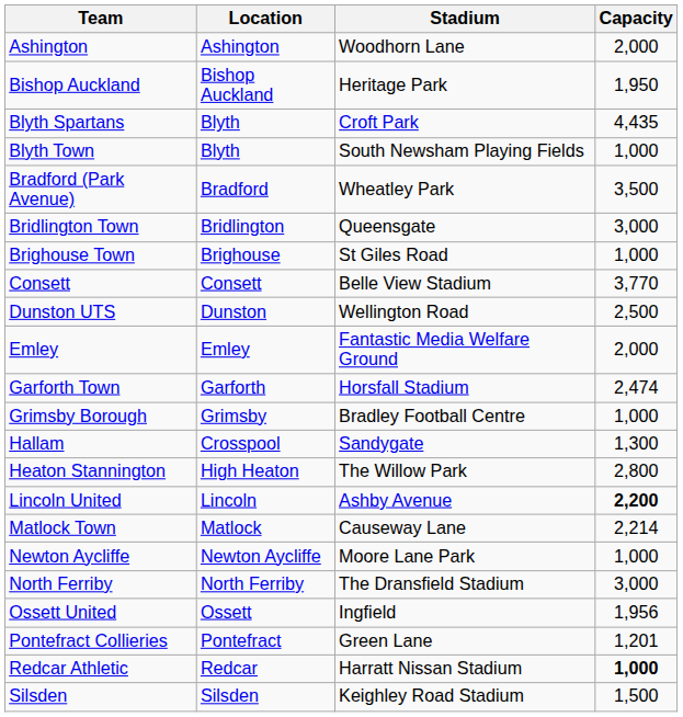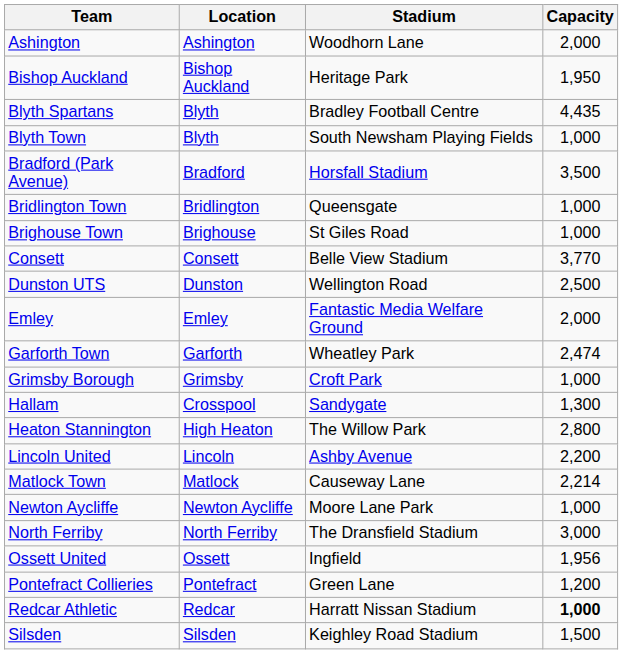 <table class="wikitable sortable">
 <tr>
 <th>Team</th>
 <th>Location</th>
 <th>Stadium</th>
 <th>Capacity</th>
 </tr>
 <tr>
 <td><a href='#'>Ashington</a></td>
 <td><a href='#'>Ashington</a></td>
 <td>Woodhorn Lane</td>
 <td align="center">2,000</td>
 </tr>
 <tr>
 <td><a href='#'>Bishop Auckland</a></td>
 <td><a href='#'>Bishop Auckland</a></td>
 <td>Heritage Park</td>
 <td align="center">1,950</td>
 </tr>
 <tr>
 <td><a href='#'>Blyth Spartans</a></td>
 <td><a href='#'>Blyth</a></td>
-<td><a href='#'>Croft Park</a></td>
+<td>Bradley Football Centre</td>
 <td align="center">4,435</td>
 </tr>
 <tr>
 <td><a href='#'>Blyth Town</a></td>
 <td><a href='#'>Blyth</a></td>
 <td>South Newsham Playing Fields</td>
 <td align="center">1,000</td>
 </tr>
 <tr>
 <td><a href='#'>Bradford (Park Avenue)</a></td>
 <td><a href='#'>Bradford</a></td>
-<td>Wheatley Park</td>
+<td><a href='#'>Horsfall Stadium</a></td>
 <td align="center">3,500</td>
 </tr>
 <tr>
 <td><a href='#'>Bridlington Town</a></td>
 <td><a href='#'>Bridlington</a></td>
 <td>Queensgate</td>
-<td align="center">3,000</td>
+<td align="center">1,000</td>
 </tr>
 <tr>
 <td><a href='#'>Brighouse Town</a></td>
 <td><a href='#'>Brighouse</a></td>
 <td>St Giles Road</td>
 <td align="center">1,000</td>
 </tr>
 <tr>
 <td><a href='#'>Consett</a></td>
 <td><a href='#'>Consett</a></td>
 <td>Belle View Stadium</td>
 <td align="center">3,770</td>
 </tr>
 <tr>
 <td><a href='#'>Dunston UTS</a></td>
 <td><a href='#'>Dunston</a></td>
 <td>Wellington Road</td>
 <td align="center">2,500</td>
 </tr>
 <tr>
 <td><a href='#'>Emley</a></td>
 <td><a href='#'>Emley</a></td>
 <td><a href='#'>Fantastic Media Welfare Ground</a></td>
 <td align="center">2,000</td>
 </tr>
 <tr>
 <td><a href='#'>Garforth Town</a></td>
 <td><a href='#'>Garforth</a></td>
-<td><a href='#'>Horsfall Stadium</a></td>
+<td>Wheatley Park</td>
 <td align="center">2,474</td>
 </tr>
 <tr>
 <td><a href='#'>Grimsby Borough</a></td>
 <td><a href='#'>Grimsby</a></td>
-<td>Bradley Football Centre</td>
+<td><a href='#'>Croft Park</a></td>
 <td align="center">1,000</td>
 </tr>
 <tr>
 <td><a href='#'>Hallam</a></td>
 <td><a href='#'>Crosspool</a></td>
 <td><a href='#'>Sandygate</a></td>
 <td align="center">1,300</td>
 </tr>
 <tr>
 <td><a href='#'>Heaton Stannington</a></td>
 <td><a href='#'>High Heaton</a></td>
 <td>The Willow Park</td>
 <td align="center">2,800</td>
 </tr>
 <tr>
 <td><a href='#'>Lincoln United</a></td>
 <td><a href='#'>Lincoln</a></td>
 <td><a href='#'>Ashby Avenue</a></td>
-<td align="center"><strong>2,200</strong></td>
+<td align="center">2,200</td>
 </tr>
 <tr>
 <td><a href='#'>Matlock Town</a></td>
 <td><a href='#'>Matlock</a></td>
 <td>Causeway Lane</td>
 <td align="center">2,214</td>
 </tr>
 <tr>
 <td><a href='#'>Newton Aycliffe</a></td>
 <td><a href='#'>Newton Aycliffe</a></td>
 <td>Moore Lane Park</td>
 <td align="center">1,000</td>
 </tr>
 <tr>
 <td><a href='#'>North Ferriby</a></td>
 <td><a href='#'>North Ferriby</a></td>
 <td>The Dransfield Stadium</td>
 <td align="center">3,000</td>
 </tr>
 <tr>
 <td><a href='#'>Ossett United</a></td>
 <td><a href='#'>Ossett</a></td>
 <td>Ingfield</td>
 <td align="center">1,956</td>
 </tr>
 <tr>
 <td><a href='#'>Pontefract Collieries</a></td>
 <td><a href='#'>Pontefract</a></td>
 <td>Green Lane</td>
-<td align="center">1,201</td>
+<td align="center">1,200</td>
 </tr>
 <tr>
 <td><a href='#'>Redcar Athletic</a></td>
 <td><a href='#'>Redcar</a></td>
 <td>Harratt Nissan Stadium</td>
 <td align="center"><strong>1,000</strong></td>
 </tr>
 <tr>
 <td><a href='#'>Silsden</a></td>
 <td><a href='#'>Silsden</a></td>
 <td>Keighley Road Stadium</td>
 <td align="center">1,500</td>
 </tr>
 </table>
